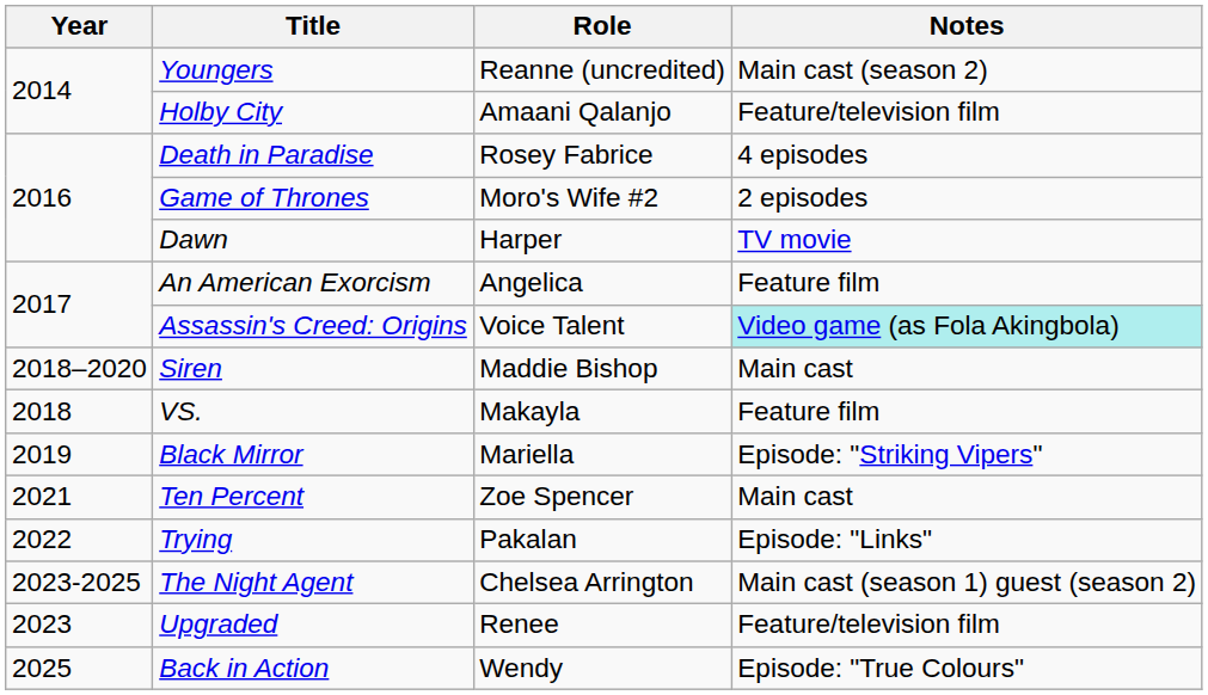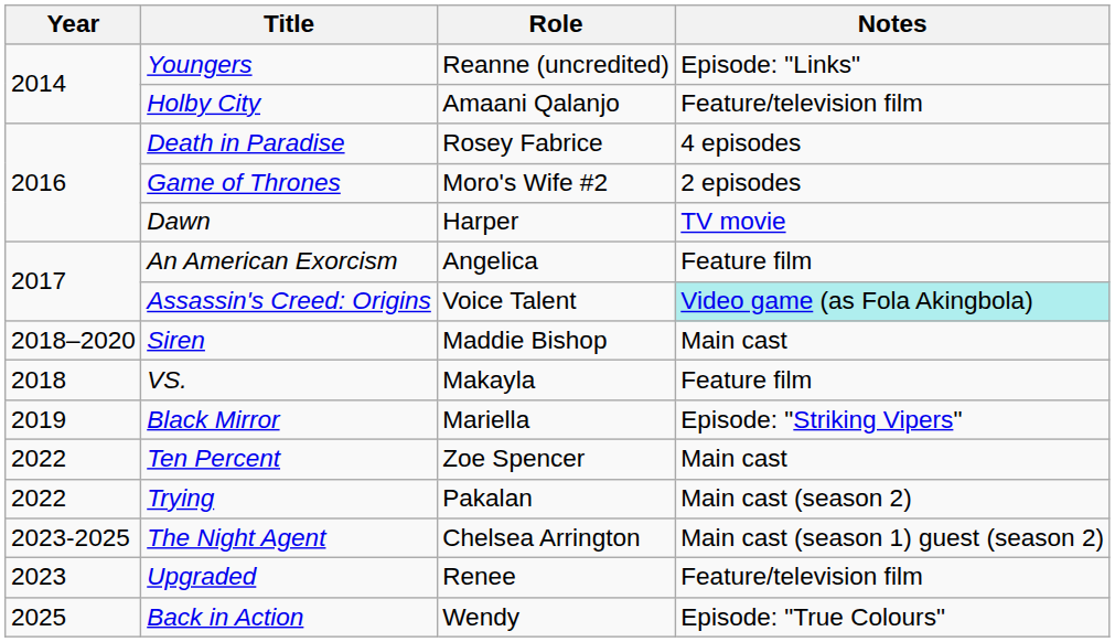 <table class="wikitable sortable">
 <tr>
 <th>Year</th>
 <th>Title</th>
 <th>Role</th>
 <th>Notes</th>
 </tr>
 <tr>
 <td rowspan="2">2014</td>
 <td><em><a href='#'>Youngers</a></em></td>
 <td>Reanne (uncredited)</td>
-<td>Main cast (season 2)</td>
+<td>Episode: "Links"</td>
 </tr>
 <tr>
 <td><em><a href='#'>Holby City</a></em></td>
 <td>Amaani Qalanjo</td>
 <td>Feature/television film</td>
 </tr>
 <tr>
 <td rowspan="3">2016</td>
 <td><em><a href='#'>Death in Paradise</a></em></td>
 <td>Rosey Fabrice</td>
 <td>4 episodes</td>
 </tr>
 <tr>
 <td><em><a href='#'>Game of Thrones</a></em></td>
 <td>Moro's Wife #2</td>
 <td>2 episodes</td>
 </tr>
 <tr>
 <td><em>Dawn</em></td>
 <td>Harper</td>
 <td><a href='#'>TV movie</a></td>
 </tr>
 <tr>
 <td rowspan="2">2017</td>
 <td><em>An American Exorcism</em></td>
 <td>Angelica</td>
 <td>Feature film</td>
 </tr>
 <tr>
 <td><em><a href='#'>Assassin's Creed: Origins</a></em></td>
 <td>Voice Talent</td>
 <td style="background: paleturquoise;"><a href='#'>Video game</a> (as Fola Akingbola)</td>
 </tr>
 <tr>
 <td>2018–2020</td>
 <td><em><a href='#'>Siren</a></em></td>
 <td>Maddie Bishop</td>
 <td>Main cast</td>
 </tr>
 <tr>
 <td>2018</td>
 <td><em>VS.</em></td>
 <td>Makayla</td>
 <td>Feature film</td>
 </tr>
 <tr>
 <td>2019</td>
 <td><em><a href='#'>Black Mirror</a></em></td>
 <td>Mariella</td>
 <td>Episode: "<a href='#'>Striking Vipers</a>"</td>
 </tr>
 <tr>
-<td>2021</td>
+<td>2022</td>
 <td><em><a href='#'>Ten Percent</a></em></td>
 <td>Zoe Spencer</td>
 <td>Main cast</td>
 </tr>
 <tr>
 <td>2022</td>
 <td><em><a href='#'>Trying</a></em></td>
 <td>Pakalan</td>
-<td>Episode: "Links"</td>
+<td>Main cast (season 2)</td>
 </tr>
 <tr>
 <td>2023-2025</td>
 <td><em><a href='#'>The Night Agent</a></em></td>
 <td>Chelsea Arrington</td>
 <td>Main cast (season 1) guest (season 2)</td>
 </tr>
 <tr>
 <td>2023</td>
 <td><em><a href='#'>Upgraded</a></em></td>
 <td>Renee</td>
 <td>Feature/television film</td>
 </tr>
 <tr>
 <td>2025</td>
 <td><em><a href='#'>Back in Action</a></em></td>
 <td>Wendy</td>
 <td>Episode: "True Colours"</td>
 </tr>
 </table>
